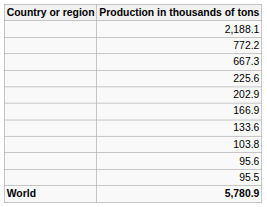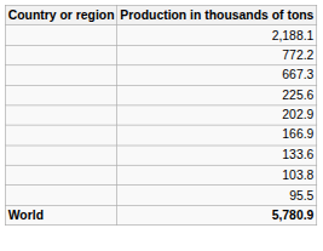 <table class="sortable wikitable" style="vertical-align:top;">
 <tr>
 <th>Country or region</th>
 <th>Production in thousands of tons</th>
 </tr>
 <tr>
 <td></td>
 <td style="text-align:right;">2,188.1</td>
 </tr>
 <tr>
 <td></td>
 <td style="text-align:right;">772.2</td>
 </tr>
 <tr>
 <td></td>
 <td style="text-align:right;">667.3</td>
 </tr>
 <tr>
 <td></td>
 <td style="text-align:right;">225.6</td>
 </tr>
 <tr>
 <td></td>
 <td style="text-align:right;">202.9</td>
 </tr>
 <tr>
 <td></td>
 <td style="text-align:right;">166.9</td>
 </tr>
 <tr>
 <td></td>
 <td style="text-align:right;">133.6</td>
 </tr>
 <tr>
 <td></td>
 <td style="text-align:right;">103.8</td>
 </tr>
 <tr>
 <td></td>
-<td style="text-align:right;">95.6</td>
-</tr>
-<tr>
-<td></td>
 <td style="text-align:right;">95.5</td>
 </tr>
 <tr>
 <td><strong>World</strong></td>
 <td style="text-align:right;"><strong>5,780.9</strong></td>
 </tr>
 </table>
